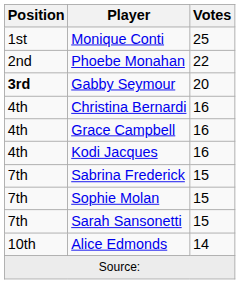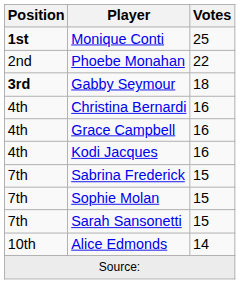 <table class="wikitable">
 <tr>
 <th>Position</th>
 <th>Player</th>
 <th>Votes</th>
 </tr>
 <tr>
-<td>1st</td>
+<td><strong>1st</strong></td>
 <td><a href='#'>Monique Conti</a></td>
 <td>25</td>
 </tr>
 <tr>
 <td>2nd</td>
 <td><a href='#'>Phoebe Monahan</a></td>
 <td>22</td>
 </tr>
 <tr>
 <td><strong>3rd</strong></td>
 <td><a href='#'>Gabby Seymour</a></td>
-<td>20</td>
+<td>18</td>
 </tr>
 <tr>
 <td>4th</td>
 <td><a href='#'>Christina Bernardi</a></td>
 <td>16</td>
 </tr>
 <tr>
 <td>4th</td>
 <td><a href='#'>Grace Campbell</a></td>
 <td>16</td>
 </tr>
 <tr>
 <td>4th</td>
 <td><a href='#'>Kodi Jacques</a></td>
 <td>16</td>
 </tr>
 <tr>
 <td>7th</td>
 <td><a href='#'>Sabrina Frederick</a></td>
 <td>15</td>
 </tr>
 <tr>
 <td>7th</td>
 <td><a href='#'>Sophie Molan</a></td>
 <td>15</td>
 </tr>
 <tr>
 <td>7th</td>
 <td><a href='#'>Sarah Sansonetti</a></td>
 <td>15</td>
 </tr>
 <tr>
 <td>10th</td>
 <td><a href='#'>Alice Edmonds</a></td>
 <td>14</td>
 </tr>
 <tr>
 <td colspan="4" style="text-align: center; background: #ececec;"><small>Source:</small></td>
 </tr>
 </table>
